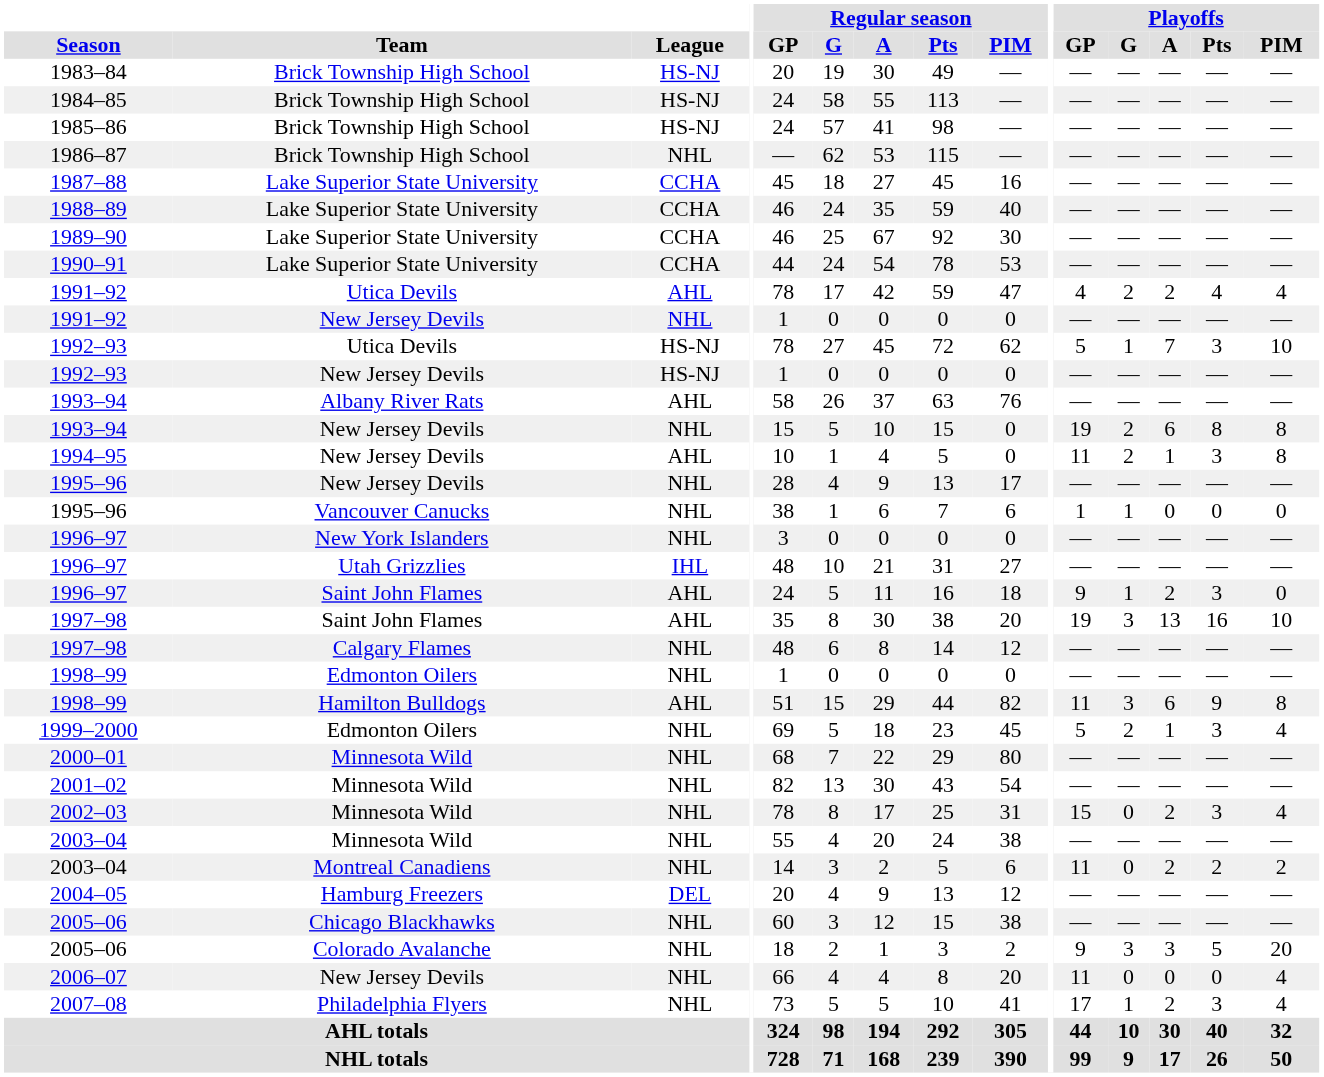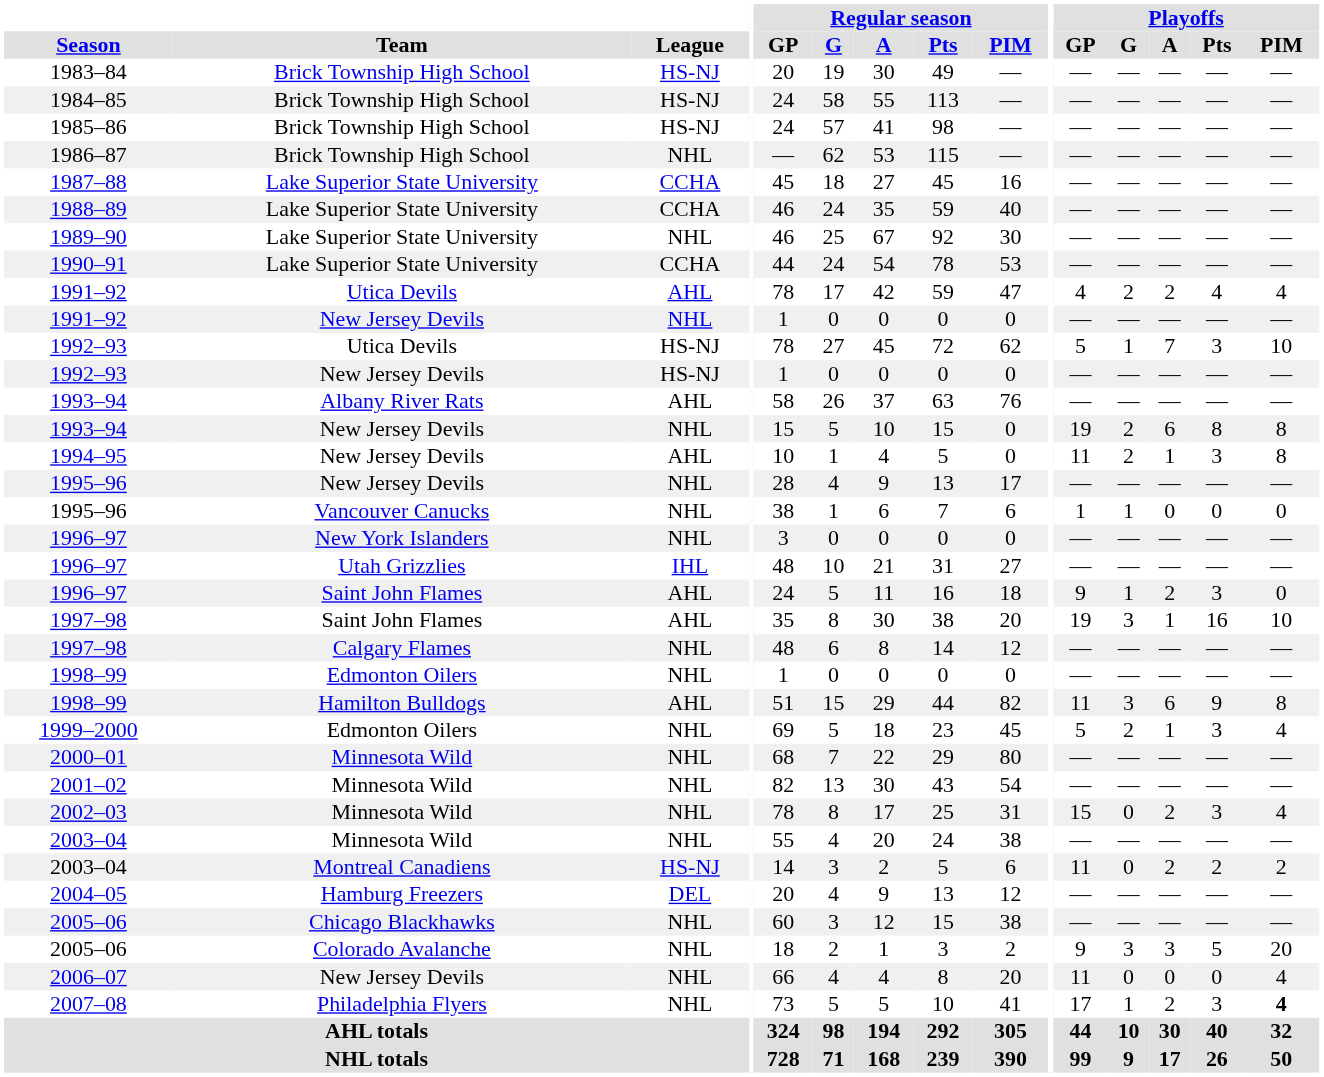 <table border="0" cellpadding="1" cellspacing="0" style="text-align:center; width:60em">
 <tr bgcolor="#e0e0e0">
 <th colspan="3"  bgcolor="#ffffff"></th>
 <th rowspan="99" bgcolor="#ffffff"></th>
 <th colspan="5"><a href='#'>Regular season</a></th>
 <th rowspan="99" bgcolor="#ffffff"></th>
 <th colspan="5"><a href='#'>Playoffs</a></th>
 </tr>
 <tr bgcolor="#e0e0e0">
 <th><a href='#'>Season</a></th>
 <th>Team</th>
 <th>League</th>
 <th>GP</th>
 <th><a href='#'>G</a></th>
 <th><a href='#'>A</a></th>
 <th><a href='#'>Pts</a></th>
 <th><a href='#'>PIM</a></th>
 <th>GP</th>
 <th>G</th>
 <th>A</th>
 <th>Pts</th>
 <th>PIM</th>
 </tr>
 <tr>
 <td>1983–84</td>
 <td><a href='#'>Brick Township High School</a></td>
 <td><a href='#'>HS-NJ</a></td>
 <td>20</td>
 <td>19</td>
 <td>30</td>
 <td>49</td>
 <td>—</td>
 <td>—</td>
 <td>—</td>
 <td>—</td>
 <td>—</td>
 <td>—</td>
 </tr>
 <tr bgcolor="#f0f0f0">
 <td>1984–85</td>
 <td>Brick Township High School</td>
 <td>HS-NJ</td>
 <td>24</td>
 <td>58</td>
 <td>55</td>
 <td>113</td>
 <td>—</td>
 <td>—</td>
 <td>—</td>
 <td>—</td>
 <td>—</td>
 <td>—</td>
 </tr>
 <tr>
 <td>1985–86</td>
 <td>Brick Township High School</td>
 <td>HS-NJ</td>
 <td>24</td>
 <td>57</td>
 <td>41</td>
 <td>98</td>
 <td>—</td>
 <td>—</td>
 <td>—</td>
 <td>—</td>
 <td>—</td>
 <td>—</td>
 </tr>
 <tr bgcolor="#f0f0f0">
 <td>1986–87</td>
 <td>Brick Township High School</td>
 <td>NHL</td>
 <td>—</td>
 <td>62</td>
 <td>53</td>
 <td>115</td>
 <td>—</td>
 <td>—</td>
 <td>—</td>
 <td>—</td>
 <td>—</td>
 <td>—</td>
 </tr>
 <tr>
 <td><a href='#'>1987–88</a></td>
 <td><a href='#'>Lake Superior State University</a></td>
 <td><a href='#'>CCHA</a></td>
 <td>45</td>
 <td>18</td>
 <td>27</td>
 <td>45</td>
 <td>16</td>
 <td>—</td>
 <td>—</td>
 <td>—</td>
 <td>—</td>
 <td>—</td>
 </tr>
 <tr bgcolor="#f0f0f0">
 <td><a href='#'>1988–89</a></td>
 <td>Lake Superior State University</td>
 <td>CCHA</td>
 <td>46</td>
 <td>24</td>
 <td>35</td>
 <td>59</td>
 <td>40</td>
 <td>—</td>
 <td>—</td>
 <td>—</td>
 <td>—</td>
 <td>—</td>
 </tr>
 <tr>
 <td><a href='#'>1989–90</a></td>
 <td>Lake Superior State University</td>
-<td>CCHA</td>
+<td>NHL</td>
 <td>46</td>
 <td>25</td>
 <td>67</td>
 <td>92</td>
 <td>30</td>
 <td>—</td>
 <td>—</td>
 <td>—</td>
 <td>—</td>
 <td>—</td>
 </tr>
 <tr bgcolor="#f0f0f0">
 <td><a href='#'>1990–91</a></td>
 <td>Lake Superior State University</td>
 <td>CCHA</td>
 <td>44</td>
 <td>24</td>
 <td>54</td>
 <td>78</td>
 <td>53</td>
 <td>—</td>
 <td>—</td>
 <td>—</td>
 <td>—</td>
 <td>—</td>
 </tr>
 <tr>
 <td><a href='#'>1991–92</a></td>
 <td><a href='#'>Utica Devils</a></td>
 <td><a href='#'>AHL</a></td>
 <td>78</td>
 <td>17</td>
 <td>42</td>
 <td>59</td>
 <td>47</td>
 <td>4</td>
 <td>2</td>
 <td>2</td>
 <td>4</td>
 <td>4</td>
 </tr>
 <tr bgcolor="#f0f0f0">
 <td><a href='#'>1991–92</a></td>
 <td><a href='#'>New Jersey Devils</a></td>
 <td><a href='#'>NHL</a></td>
 <td>1</td>
 <td>0</td>
 <td>0</td>
 <td>0</td>
 <td>0</td>
 <td>—</td>
 <td>—</td>
 <td>—</td>
 <td>—</td>
 <td>—</td>
 </tr>
 <tr>
 <td><a href='#'>1992–93</a></td>
 <td>Utica Devils</td>
 <td>HS-NJ</td>
 <td>78</td>
 <td>27</td>
 <td>45</td>
 <td>72</td>
 <td>62</td>
 <td>5</td>
 <td>1</td>
 <td>7</td>
 <td>3</td>
 <td>10</td>
 </tr>
 <tr bgcolor="#f0f0f0">
 <td><a href='#'>1992–93</a></td>
 <td>New Jersey Devils</td>
 <td>HS-NJ</td>
 <td>1</td>
 <td>0</td>
 <td>0</td>
 <td>0</td>
 <td>0</td>
 <td>—</td>
 <td>—</td>
 <td>—</td>
 <td>—</td>
 <td>—</td>
 </tr>
 <tr>
 <td><a href='#'>1993–94</a></td>
 <td><a href='#'>Albany River Rats</a></td>
 <td>AHL</td>
 <td>58</td>
 <td>26</td>
 <td>37</td>
 <td>63</td>
 <td>76</td>
 <td>—</td>
 <td>—</td>
 <td>—</td>
 <td>—</td>
 <td>—</td>
 </tr>
 <tr bgcolor="#f0f0f0">
 <td><a href='#'>1993–94</a></td>
 <td>New Jersey Devils</td>
 <td>NHL</td>
 <td>15</td>
 <td>5</td>
 <td>10</td>
 <td>15</td>
 <td>0</td>
 <td>19</td>
 <td>2</td>
 <td>6</td>
 <td>8</td>
 <td>8</td>
 </tr>
 <tr>
 <td><a href='#'>1994–95</a></td>
 <td>New Jersey Devils</td>
 <td>AHL</td>
 <td>10</td>
 <td>1</td>
 <td>4</td>
 <td>5</td>
 <td>0</td>
 <td>11</td>
 <td>2</td>
 <td>1</td>
 <td>3</td>
 <td>8</td>
 </tr>
 <tr bgcolor="#f0f0f0">
 <td><a href='#'>1995–96</a></td>
 <td>New Jersey Devils</td>
 <td>NHL</td>
 <td>28</td>
 <td>4</td>
 <td>9</td>
 <td>13</td>
 <td>17</td>
 <td>—</td>
 <td>—</td>
 <td>—</td>
 <td>—</td>
 <td>—</td>
 </tr>
 <tr>
 <td>1995–96</td>
 <td><a href='#'>Vancouver Canucks</a></td>
 <td>NHL</td>
 <td>38</td>
 <td>1</td>
 <td>6</td>
 <td>7</td>
 <td>6</td>
 <td>1</td>
 <td>1</td>
 <td>0</td>
 <td>0</td>
 <td>0</td>
 </tr>
 <tr bgcolor="#f0f0f0">
 <td><a href='#'>1996–97</a></td>
 <td><a href='#'>New York Islanders</a></td>
 <td>NHL</td>
 <td>3</td>
 <td>0</td>
 <td>0</td>
 <td>0</td>
 <td>0</td>
 <td>—</td>
 <td>—</td>
 <td>—</td>
 <td>—</td>
 <td>—</td>
 </tr>
 <tr>
 <td><a href='#'>1996–97</a></td>
 <td><a href='#'>Utah Grizzlies</a></td>
 <td><a href='#'>IHL</a></td>
 <td>48</td>
 <td>10</td>
 <td>21</td>
 <td>31</td>
 <td>27</td>
 <td>—</td>
 <td>—</td>
 <td>—</td>
 <td>—</td>
 <td>—</td>
 </tr>
 <tr bgcolor="#f0f0f0">
 <td><a href='#'>1996–97</a></td>
 <td><a href='#'>Saint John Flames</a></td>
 <td>AHL</td>
 <td>24</td>
 <td>5</td>
 <td>11</td>
 <td>16</td>
 <td>18</td>
 <td>9</td>
 <td>1</td>
 <td>2</td>
 <td>3</td>
 <td>0</td>
 </tr>
 <tr>
 <td><a href='#'>1997–98</a></td>
 <td>Saint John Flames</td>
 <td>AHL</td>
 <td>35</td>
 <td>8</td>
 <td>30</td>
 <td>38</td>
 <td>20</td>
 <td>19</td>
 <td>3</td>
-<td>13</td>
+<td>1</td>
 <td>16</td>
 <td>10</td>
 </tr>
 <tr bgcolor="#f0f0f0">
 <td><a href='#'>1997–98</a></td>
 <td><a href='#'>Calgary Flames</a></td>
 <td>NHL</td>
 <td>48</td>
 <td>6</td>
 <td>8</td>
 <td>14</td>
 <td>12</td>
 <td>—</td>
 <td>—</td>
 <td>—</td>
 <td>—</td>
 <td>—</td>
 </tr>
 <tr>
 <td><a href='#'>1998–99</a></td>
 <td><a href='#'>Edmonton Oilers</a></td>
 <td>NHL</td>
 <td>1</td>
 <td>0</td>
 <td>0</td>
 <td>0</td>
 <td>0</td>
 <td>—</td>
 <td>—</td>
 <td>—</td>
 <td>—</td>
 <td>—</td>
 </tr>
 <tr bgcolor="#f0f0f0">
 <td><a href='#'>1998–99</a></td>
 <td><a href='#'>Hamilton Bulldogs</a></td>
 <td>AHL</td>
 <td>51</td>
 <td>15</td>
 <td>29</td>
 <td>44</td>
 <td>82</td>
 <td>11</td>
 <td>3</td>
 <td>6</td>
 <td>9</td>
 <td>8</td>
 </tr>
 <tr>
 <td><a href='#'>1999–2000</a></td>
 <td>Edmonton Oilers</td>
 <td>NHL</td>
 <td>69</td>
 <td>5</td>
 <td>18</td>
 <td>23</td>
 <td>45</td>
 <td>5</td>
 <td>2</td>
 <td>1</td>
 <td>3</td>
 <td>4</td>
 </tr>
 <tr bgcolor="#f0f0f0">
 <td><a href='#'>2000–01</a></td>
 <td><a href='#'>Minnesota Wild</a></td>
 <td>NHL</td>
 <td>68</td>
 <td>7</td>
 <td>22</td>
 <td>29</td>
 <td>80</td>
 <td>—</td>
 <td>—</td>
 <td>—</td>
 <td>—</td>
 <td>—</td>
 </tr>
 <tr>
 <td><a href='#'>2001–02</a></td>
 <td>Minnesota Wild</td>
 <td>NHL</td>
 <td>82</td>
 <td>13</td>
 <td>30</td>
 <td>43</td>
 <td>54</td>
 <td>—</td>
 <td>—</td>
 <td>—</td>
 <td>—</td>
 <td>—</td>
 </tr>
 <tr bgcolor="#f0f0f0">
 <td><a href='#'>2002–03</a></td>
 <td>Minnesota Wild</td>
 <td>NHL</td>
 <td>78</td>
 <td>8</td>
 <td>17</td>
 <td>25</td>
 <td>31</td>
 <td>15</td>
 <td>0</td>
 <td>2</td>
 <td>3</td>
 <td>4</td>
 </tr>
 <tr>
 <td><a href='#'>2003–04</a></td>
 <td>Minnesota Wild</td>
 <td>NHL</td>
 <td>55</td>
 <td>4</td>
 <td>20</td>
 <td>24</td>
 <td>38</td>
 <td>—</td>
 <td>—</td>
 <td>—</td>
 <td>—</td>
 <td>—</td>
 </tr>
 <tr bgcolor="#f0f0f0">
 <td>2003–04</td>
 <td><a href='#'>Montreal Canadiens</a></td>
-<td>NHL</td>
+<td><a href='#'>HS-NJ</a></td>
 <td>14</td>
 <td>3</td>
 <td>2</td>
 <td>5</td>
 <td>6</td>
 <td>11</td>
 <td>0</td>
 <td>2</td>
 <td>2</td>
 <td>2</td>
 </tr>
 <tr>
 <td><a href='#'>2004–05</a></td>
 <td><a href='#'>Hamburg Freezers</a></td>
 <td><a href='#'>DEL</a></td>
 <td>20</td>
 <td>4</td>
 <td>9</td>
 <td>13</td>
 <td>12</td>
 <td>—</td>
 <td>—</td>
 <td>—</td>
 <td>—</td>
 <td>—</td>
 </tr>
 <tr bgcolor="#f0f0f0">
 <td><a href='#'>2005–06</a></td>
 <td><a href='#'>Chicago Blackhawks</a></td>
 <td>NHL</td>
 <td>60</td>
 <td>3</td>
 <td>12</td>
 <td>15</td>
 <td>38</td>
 <td>—</td>
 <td>—</td>
 <td>—</td>
 <td>—</td>
 <td>—</td>
 </tr>
 <tr>
 <td>2005–06</td>
 <td><a href='#'>Colorado Avalanche</a></td>
 <td>NHL</td>
 <td>18</td>
 <td>2</td>
 <td>1</td>
 <td>3</td>
 <td>2</td>
 <td>9</td>
 <td>3</td>
 <td>3</td>
 <td>5</td>
 <td>20</td>
 </tr>
 <tr bgcolor="#f0f0f0">
 <td><a href='#'>2006–07</a></td>
 <td>New Jersey Devils</td>
 <td>NHL</td>
 <td>66</td>
 <td>4</td>
 <td>4</td>
 <td>8</td>
 <td>20</td>
 <td>11</td>
 <td>0</td>
 <td>0</td>
 <td>0</td>
 <td>4</td>
 </tr>
 <tr>
 <td><a href='#'>2007–08</a></td>
 <td><a href='#'>Philadelphia Flyers</a></td>
 <td>NHL</td>
 <td>73</td>
 <td>5</td>
 <td>5</td>
 <td>10</td>
 <td>41</td>
 <td>17</td>
 <td>1</td>
 <td>2</td>
 <td>3</td>
-<td>4</td>
+<td><strong>4</strong></td>
 </tr>
 <tr bgcolor="#e0e0e0">
 <th colspan="3">AHL totals</th>
 <th>324</th>
 <th>98</th>
 <th>194</th>
 <th>292</th>
 <th>305</th>
 <th>44</th>
 <th>10</th>
 <th>30</th>
 <th>40</th>
 <th>32</th>
 </tr>
 <tr bgcolor="#e0e0e0">
 <th colspan="3">NHL totals</th>
 <th>728</th>
 <th>71</th>
 <th>168</th>
 <th>239</th>
 <th>390</th>
 <th>99</th>
 <th>9</th>
 <th>17</th>
 <th>26</th>
 <th>50</th>
 </tr>
 </table>
